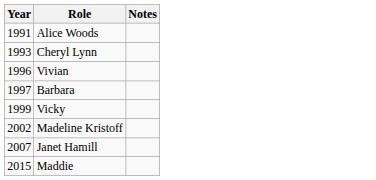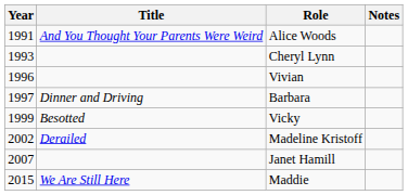 <table class="wikitable sortable">
 <tr>
 <th>Year</th>
+<th>Title</th>
 <th>Role</th>
 <th class="unsortable">Notes</th>
 </tr>
 <tr>
 <td>1991</td>
+<td><em><a href='#'>And You Thought Your Parents Were Weird</a></em></td>
 <td>Alice Woods</td>
 <td></td>
 </tr>
 <tr>
 <td>1993</td>
+<td><em></em></td>
 <td>Cheryl Lynn</td>
 <td></td>
 </tr>
 <tr>
 <td>1996</td>
+<td><em></em></td>
 <td>Vivian</td>
 <td></td>
 </tr>
 <tr>
 <td>1997</td>
+<td><em>Dinner and Driving</em></td>
 <td>Barbara</td>
 <td></td>
 </tr>
 <tr>
 <td>1999</td>
+<td><em>Besotted</em></td>
 <td>Vicky</td>
 <td></td>
 </tr>
 <tr>
 <td>2002</td>
+<td><em><a href='#'>Derailed</a></em></td>
 <td>Madeline Kristoff</td>
 <td></td>
 </tr>
 <tr>
 <td>2007</td>
+<td><em></em></td>
 <td>Janet Hamill</td>
 <td></td>
 </tr>
 <tr>
 <td>2015</td>
+<td><em><a href='#'>We Are Still Here</a></em></td>
 <td>Maddie</td>
 <td></td>
 </tr>
 </table>
